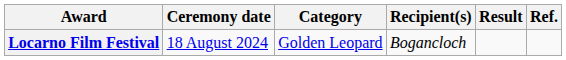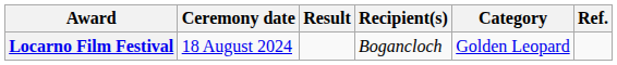 <table class="wikitable sortable plainrowheaders">
 <tr>
 <th scope="col">Award</th>
 <th scope="col">Ceremony date</th>
+<th scope="col">Result</th>
+<th scope="col">Recipient(s)</th>
 <th scope="col">Category</th>
-<th scope="col">Recipient(s)</th>
-<th scope="col">Result</th>
 <th scope="col" class="unsortable">Ref.</th>
 </tr>
 <tr>
 <th scope="row"><a href='#'>Locarno Film Festival</a></th>
 <td><a href='#'>18 August 2024</a></td>
+<td></td>
+<td><em>Bogancloch</em></td>
 <td><a href='#'>Golden Leopard</a></td>
-<td><em>Bogancloch</em></td>
-<td></td>
 <td align="center"></td>
 </tr>
 </table>
